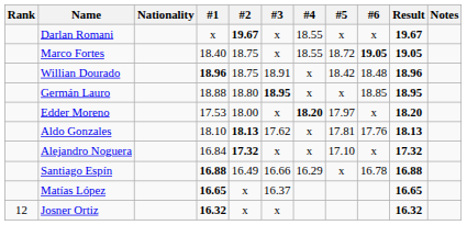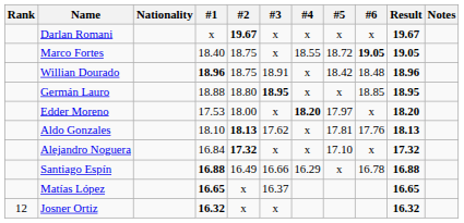 <table class="wikitable sortable" style="text-align:center;font-size:95%">
 <tr>
 <th>Rank</th>
 <th>Name</th>
 <th>Nationality</th>
 <th>#1</th>
 <th>#2</th>
 <th>#3</th>
 <th>#4</th>
 <th>#5</th>
 <th>#6</th>
 <th>Result</th>
 <th>Notes</th>
 </tr>
 <tr>
 <td></td>
 <td align=left><a href='#'>Darlan Romani</a></td>
 <td align=left></td>
 <td>x</td>
 <td><strong>19.67</strong></td>
 <td>x</td>
-<td>18.55</td>
+<td>x</td>
 <td>x</td>
 <td>x</td>
 <td><strong>19.67</strong></td>
 <td></td>
 </tr>
 <tr>
 <td></td>
 <td align=left><a href='#'>Marco Fortes</a></td>
 <td align=left></td>
 <td>18.40</td>
 <td>18.75</td>
 <td>x</td>
 <td>18.55</td>
 <td>18.72</td>
 <td><strong>19.05</strong></td>
 <td><strong>19.05</strong></td>
 <td></td>
 </tr>
 <tr>
 <td></td>
 <td align=left><a href='#'>Willian Dourado</a></td>
 <td align=left></td>
 <td><strong>18.96</strong></td>
 <td>18.75</td>
 <td>18.91</td>
 <td>x</td>
 <td>18.42</td>
 <td>18.48</td>
 <td><strong>18.96</strong></td>
 <td></td>
 </tr>
 <tr>
 <td></td>
 <td align=left><a href='#'>Germán Lauro</a></td>
 <td align=left></td>
 <td>18.88</td>
 <td>18.80</td>
 <td><strong>18.95</strong></td>
 <td>x</td>
 <td>x</td>
 <td>18.85</td>
 <td><strong>18.95</strong></td>
 <td></td>
 </tr>
 <tr>
 <td></td>
 <td align=left><a href='#'>Edder Moreno</a></td>
 <td align=left></td>
 <td>17.53</td>
 <td>18.00</td>
 <td>x</td>
 <td><strong>18.20</strong></td>
 <td>17.97</td>
 <td>x</td>
 <td><strong>18.20</strong></td>
 <td></td>
 </tr>
 <tr>
 <td></td>
 <td align=left><a href='#'>Aldo Gonzales</a></td>
 <td align=left></td>
 <td>18.10</td>
 <td><strong>18.13</strong></td>
 <td>17.62</td>
 <td>x</td>
 <td>17.81</td>
 <td>17.76</td>
 <td><strong>18.13</strong></td>
 <td></td>
 </tr>
 <tr>
 <td></td>
 <td align=left><a href='#'>Alejandro Noguera</a></td>
 <td align=left></td>
 <td>16.84</td>
 <td><strong>17.32</strong></td>
 <td>x</td>
 <td>x</td>
 <td>17.10</td>
 <td>x</td>
 <td><strong>17.32</strong></td>
 <td></td>
 </tr>
 <tr>
 <td></td>
 <td align=left><a href='#'>Santiago Espín</a></td>
 <td align=left></td>
 <td><strong>16.88</strong></td>
 <td>16.49</td>
 <td>16.66</td>
 <td>16.29</td>
 <td>x</td>
 <td>16.78</td>
 <td><strong>16.88</strong></td>
 <td></td>
 </tr>
 <tr>
 <td></td>
 <td align=left><a href='#'>Matías López</a></td>
 <td align=left></td>
 <td><strong>16.65</strong></td>
 <td>x</td>
 <td>16.37</td>
 <td></td>
 <td></td>
 <td></td>
 <td><strong>16.65</strong></td>
 <td></td>
 </tr>
 <tr>
 <td>12</td>
 <td align=left><a href='#'>Josner Ortiz</a></td>
 <td align=left></td>
 <td><strong>16.32</strong></td>
 <td>x</td>
 <td>x</td>
 <td></td>
 <td></td>
 <td></td>
 <td><strong>16.32</strong></td>
 <td></td>
 </tr>
 </table>
